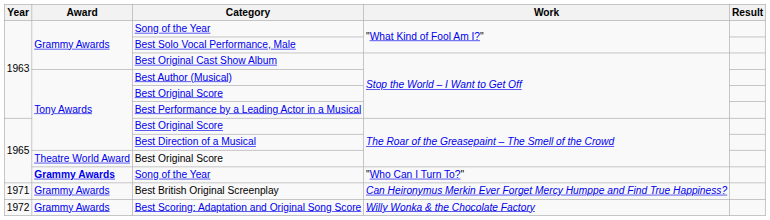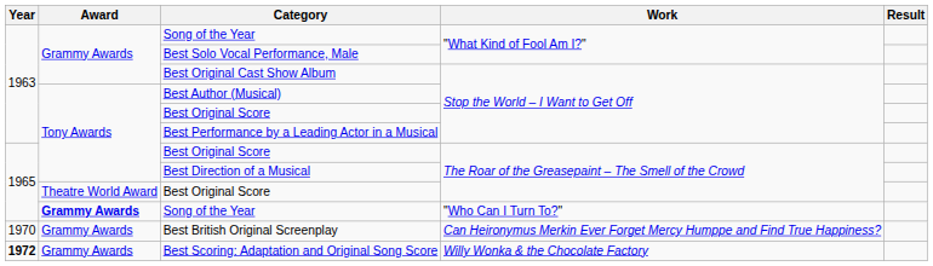 <table class="wikitable">
 <tr>
 <th>Year</th>
 <th>Award</th>
 <th>Category</th>
 <th>Work</th>
 <th>Result</th>
 </tr>
 <tr>
 <td rowspan="6">1963</td>
 <td rowspan="3"><a href='#'>Grammy Awards</a></td>
 <td><a href='#'>Song of the Year</a></td>
 <td rowspan="2">"<a href='#'>What Kind of Fool Am I?</a>"</td>
 <td></td>
 </tr>
 <tr>
 <td><a href='#'>Best Solo Vocal Performance, Male</a></td>
 <td></td>
 </tr>
 <tr>
 <td><a href='#'>Best Original Cast Show Album</a></td>
 <td rowspan="4"><em><a href='#'>Stop the World – I Want to Get Off</a></em></td>
 <td></td>
 </tr>
 <tr>
 <td rowspan="5"><a href='#'>Tony Awards</a></td>
 <td><a href='#'>Best Author (Musical)</a></td>
 <td></td>
 </tr>
 <tr>
 <td><a href='#'>Best Original Score</a></td>
 <td></td>
 </tr>
 <tr>
 <td><a href='#'>Best Performance by a Leading Actor in a Musical</a></td>
 <td></td>
 </tr>
 <tr>
 <td rowspan="4">1965</td>
 <td><a href='#'>Best Original Score</a></td>
 <td rowspan="3"><em><a href='#'>The Roar of the Greasepaint – The Smell of the Crowd</a></em></td>
 <td></td>
 </tr>
 <tr>
 <td><a href='#'>Best Direction of a Musical</a></td>
 <td></td>
 </tr>
 <tr>
 <td><a href='#'>Theatre World Award</a></td>
 <td>Best Original Score</td>
 <td></td>
 </tr>
 <tr>
 <td><strong><a href='#'>Grammy Awards</a></strong></td>
 <td><a href='#'>Song of the Year</a></td>
 <td>"<a href='#'>Who Can I Turn To?</a>"</td>
 <td></td>
 </tr>
 <tr>
-<td>1971</td>
+<td>1970</td>
 <td><a href='#'>Grammy Awards</a></td>
 <td>Best British Original Screenplay</td>
 <td><em><a href='#'>Can Heironymus Merkin Ever Forget Mercy Humppe and Find True Happiness?</a></em></td>
 <td></td>
 </tr>
 <tr>
-<td>1972</td>
+<td><strong>1972</strong></td>
 <td><a href='#'>Grammy Awards</a></td>
 <td><a href='#'>Best Scoring: Adaptation and Original Song Score</a></td>
 <td><em><a href='#'>Willy Wonka & the Chocolate Factory</a></em></td>
 <td></td>
 </tr>
 </table>
